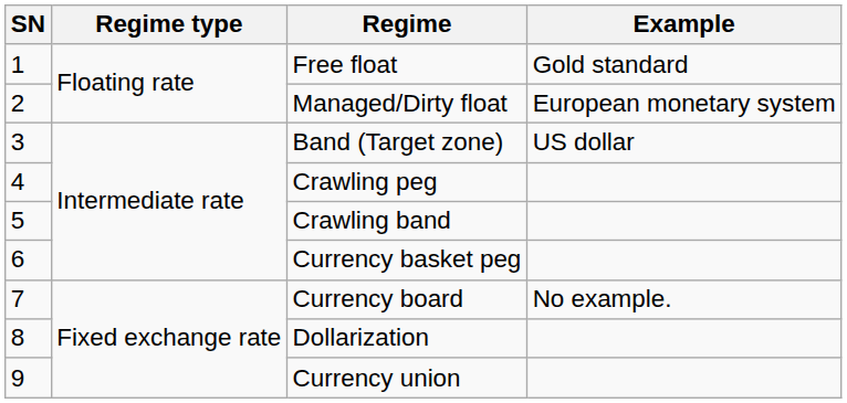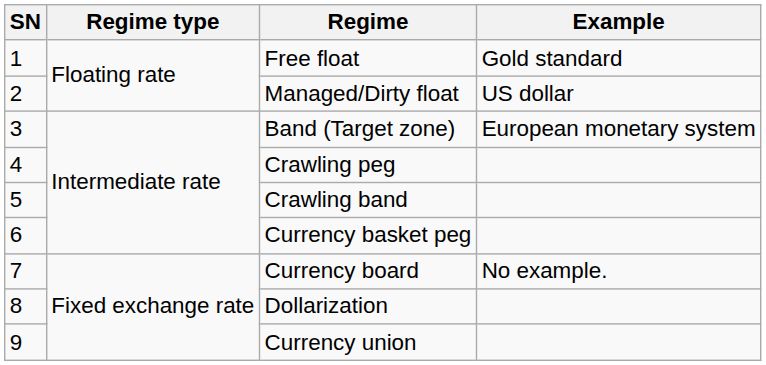 <table class="wikitable">
 <tr>
 <th>SN</th>
 <th>Regime type</th>
 <th>Regime</th>
 <th>Example</th>
 </tr>
 <tr>
 <td>1</td>
 <td rowspan="2">Floating rate</td>
 <td>Free float</td>
 <td>Gold standard</td>
 </tr>
 <tr>
 <td>2</td>
 <td>Managed/Dirty float</td>
-<td>European monetary system</td>
+<td>US dollar</td>
 </tr>
 <tr>
 <td>3</td>
 <td rowspan="4">Intermediate rate</td>
 <td>Band (Target zone)</td>
-<td>US dollar</td>
+<td>European monetary system</td>
 </tr>
 <tr>
 <td>4</td>
 <td>Crawling peg</td>
 <td></td>
 </tr>
 <tr>
 <td>5</td>
 <td>Crawling band</td>
 <td></td>
 </tr>
 <tr>
 <td>6</td>
 <td>Currency basket peg</td>
 <td></td>
 </tr>
 <tr>
 <td>7</td>
 <td rowspan="3">Fixed exchange rate</td>
 <td>Currency board</td>
 <td>No example.</td>
 </tr>
 <tr>
 <td>8</td>
 <td>Dollarization</td>
 <td></td>
 </tr>
 <tr>
 <td>9</td>
 <td>Currency union</td>
 <td></td>
 </tr>
 </table>
